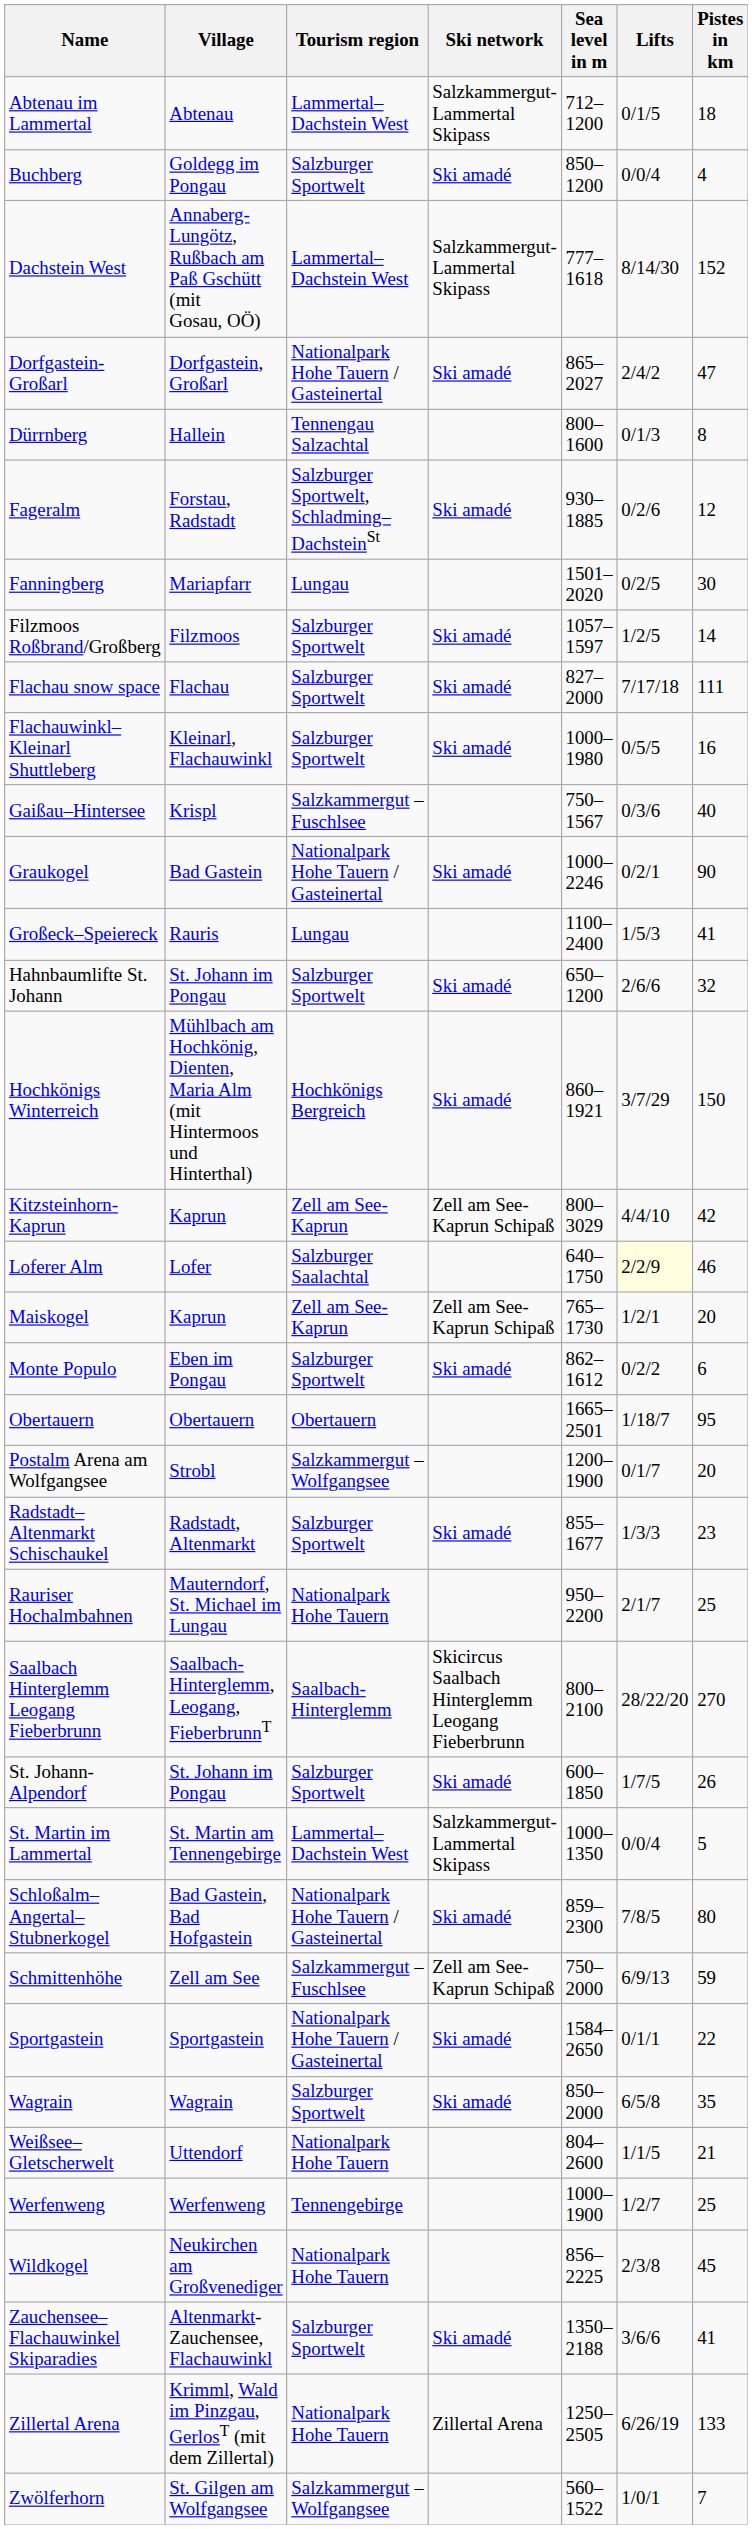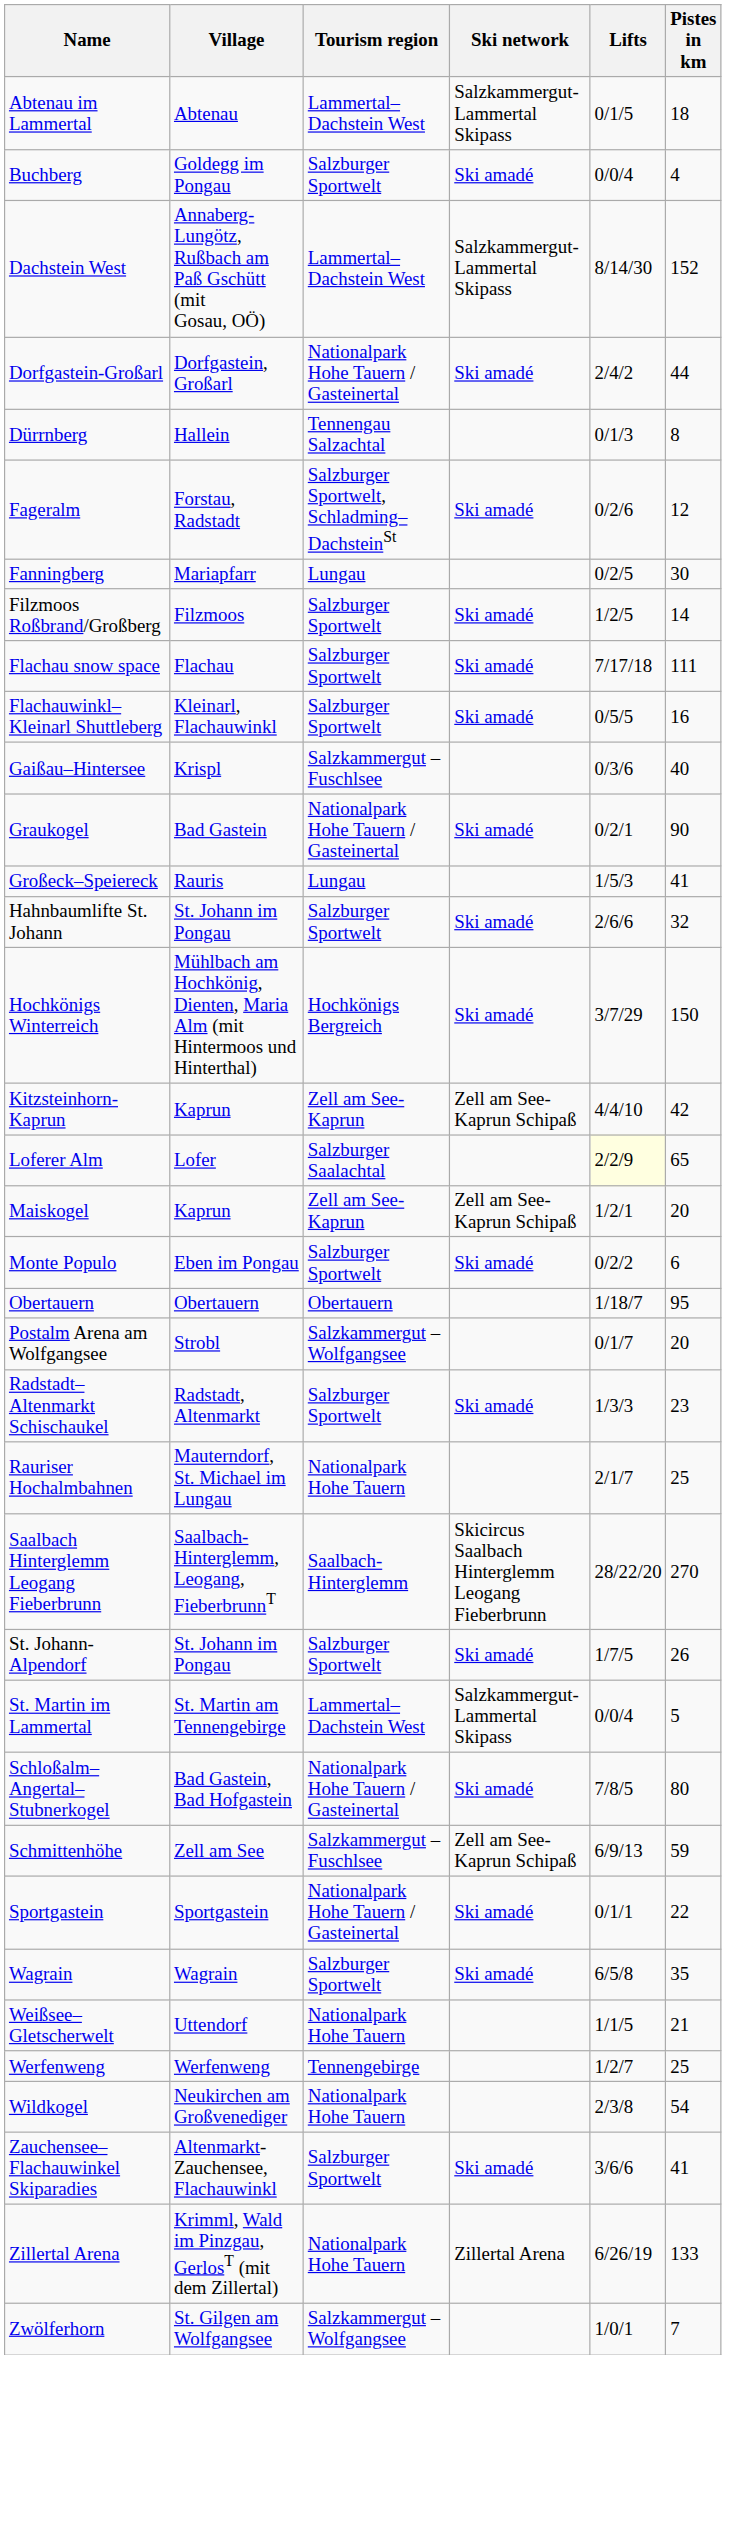 <table class="wikitable sortable zebra">
 <tr>
 <th>Name</th>
 <th>Village</th>
 <th>Tourism region</th>
 <th>Ski network</th>
-<th>Sea level<br>in m</th>
 <th>Lifts</th>
 <th>Pistes<br>in km</th>
 </tr>
 <tr>
 <td><a href='#'>Abtenau im Lammertal</a></td>
 <td><a href='#'>Abtenau</a></td>
 <td><a href='#'>Lammertal–Dachstein West</a></td>
 <td>Salzkammergut-Lammertal Skipass</td>
-<td>712–1200</td>
 <td>0/1/5</td>
 <td>18</td>
 </tr>
 <tr>
 <td><a href='#'>Buchberg</a></td>
 <td><a href='#'>Goldegg im Pongau</a></td>
 <td><a href='#'>Salzburger Sportwelt</a></td>
 <td><a href='#'>Ski amadé</a></td>
-<td>850–1200</td>
 <td>0/0/4</td>
 <td>4</td>
 </tr>
 <tr>
 <td><a href='#'>Dachstein West</a></td>
 <td><a href='#'>Annaberg-Lungötz</a>, <a href='#'>Rußbach am Paß Gschütt</a> (mit Gosau, OÖ)</td>
 <td><a href='#'>Lammertal–Dachstein West</a></td>
 <td>Salzkammergut-Lammertal Skipass</td>
-<td>777–1618</td>
 <td>8/14/30</td>
 <td>152</td>
 </tr>
 <tr>
 <td><a href='#'>Dorfgastein-Großarl</a></td>
 <td><a href='#'>Dorfgastein</a>, <a href='#'>Großarl</a></td>
 <td><a href='#'>Nationalpark Hohe Tauern</a> / <a href='#'>Gasteinertal</a></td>
 <td><a href='#'>Ski amadé</a></td>
-<td>865–2027</td>
 <td>2/4/2</td>
-<td>47</td>
+<td>44</td>
 </tr>
 <tr>
 <td><a href='#'>Dürrnberg</a></td>
 <td><a href='#'>Hallein</a></td>
 <td><a href='#'>Tennengau Salzachtal</a></td>
 <td></td>
-<td>800–1600</td>
 <td>0/1/3</td>
 <td>8</td>
 </tr>
 <tr>
 <td><a href='#'>Fageralm</a></td>
 <td><a href='#'>Forstau</a>, <a href='#'>Radstadt</a></td>
 <td><a href='#'>Salzburger Sportwelt</a>, <a href='#'>Schladming–Dachstein</a><sup>St</sup></td>
 <td><a href='#'>Ski amadé</a></td>
-<td>930–1885</td>
 <td>0/2/6</td>
 <td>12</td>
 </tr>
 <tr>
 <td><a href='#'>Fanningberg</a></td>
 <td><a href='#'>Mariapfarr</a></td>
 <td><a href='#'>Lungau</a></td>
 <td></td>
-<td>1501–2020</td>
 <td>0/2/5</td>
 <td>30</td>
 </tr>
 <tr>
 <td>Filzmoos <a href='#'>Roßbrand</a>/Großberg</td>
 <td><a href='#'>Filzmoos</a></td>
 <td><a href='#'>Salzburger Sportwelt</a></td>
 <td><a href='#'>Ski amadé</a></td>
-<td>1057–1597</td>
 <td>1/2/5</td>
 <td>14</td>
 </tr>
 <tr>
 <td><a href='#'>Flachau snow space</a></td>
 <td><a href='#'>Flachau</a></td>
 <td><a href='#'>Salzburger Sportwelt</a></td>
 <td><a href='#'>Ski amadé</a></td>
-<td>827–2000</td>
 <td>7/17/18</td>
 <td>111</td>
 </tr>
 <tr>
 <td><a href='#'>Flachauwinkl–Kleinarl Shuttleberg</a></td>
 <td><a href='#'>Kleinarl</a>, <a href='#'>Flachauwinkl</a></td>
 <td><a href='#'>Salzburger Sportwelt</a></td>
 <td><a href='#'>Ski amadé</a></td>
-<td>1000–1980</td>
 <td>0/5/5</td>
 <td>16</td>
 </tr>
 <tr>
 <td><a href='#'>Gaißau–Hintersee</a></td>
 <td><a href='#'>Krispl</a></td>
 <td><a href='#'>Salzkammergut</a> – <a href='#'>Fuschlsee</a></td>
 <td></td>
-<td>750–1567</td>
 <td>0/3/6</td>
 <td>40</td>
 </tr>
 <tr>
 <td><a href='#'>Graukogel</a></td>
 <td><a href='#'>Bad Gastein</a></td>
 <td><a href='#'>Nationalpark Hohe Tauern</a> / <a href='#'>Gasteinertal</a></td>
 <td><a href='#'>Ski amadé</a></td>
-<td>1000–2246</td>
 <td>0/2/1</td>
 <td>90</td>
 </tr>
 <tr>
 <td><a href='#'>Großeck–Speiereck</a></td>
 <td><a href='#'>Rauris</a></td>
 <td><a href='#'>Lungau</a></td>
 <td></td>
-<td>1100–2400</td>
 <td>1/5/3</td>
 <td>41</td>
 </tr>
 <tr>
 <td>Hahnbaumlifte St. Johann</td>
 <td><a href='#'>St. Johann im Pongau</a></td>
 <td><a href='#'>Salzburger Sportwelt</a></td>
 <td><a href='#'>Ski amadé</a></td>
-<td>650–1200</td>
 <td>2/6/6</td>
 <td>32</td>
 </tr>
 <tr>
 <td><a href='#'>Hochkönigs Winterreich</a></td>
 <td><a href='#'>Mühlbach am Hochkönig</a>, <a href='#'>Dienten</a>, <a href='#'>Maria Alm</a> (mit Hintermoos und Hinterthal)</td>
 <td><a href='#'>Hochkönigs Bergreich</a></td>
 <td><a href='#'>Ski amadé</a></td>
-<td>860–1921</td>
 <td>3/7/29</td>
 <td>150</td>
 </tr>
 <tr>
 <td><a href='#'>Kitzsteinhorn-Kaprun</a></td>
 <td><a href='#'>Kaprun</a></td>
 <td><a href='#'>Zell am See-Kaprun</a></td>
 <td>Zell am See-Kaprun Schipaß</td>
-<td>800–3029</td>
 <td>4/4/10</td>
 <td>42</td>
 </tr>
 <tr>
 <td><a href='#'>Loferer Alm</a></td>
 <td><a href='#'>Lofer</a></td>
 <td><a href='#'>Salzburger Saalachtal</a></td>
 <td></td>
-<td>640–1750</td>
 <td style="background: lightyellow;">2/2/9</td>
-<td>46</td>
+<td>65</td>
 </tr>
 <tr>
 <td><a href='#'>Maiskogel</a></td>
 <td><a href='#'>Kaprun</a></td>
 <td><a href='#'>Zell am See-Kaprun</a></td>
 <td>Zell am See-Kaprun Schipaß</td>
-<td>765–1730</td>
 <td>1/2/1</td>
 <td>20</td>
 </tr>
 <tr>
 <td><a href='#'>Monte Populo</a></td>
 <td><a href='#'>Eben im Pongau</a></td>
 <td><a href='#'>Salzburger Sportwelt</a></td>
 <td><a href='#'>Ski amadé</a></td>
-<td>862–1612</td>
 <td>0/2/2</td>
 <td>6</td>
 </tr>
 <tr>
 <td><a href='#'>Obertauern</a></td>
 <td><a href='#'>Obertauern</a></td>
 <td><a href='#'>Obertauern</a></td>
 <td></td>
-<td>1665–2501</td>
 <td>1/18/7</td>
 <td>95</td>
 </tr>
 <tr>
 <td><a href='#'>Postalm</a> Arena am Wolfgangsee</td>
 <td><a href='#'>Strobl</a></td>
 <td><a href='#'>Salzkammergut</a> – <a href='#'>Wolfgangsee</a></td>
 <td></td>
-<td>1200–1900</td>
 <td>0/1/7</td>
 <td>20</td>
 </tr>
 <tr>
 <td><a href='#'>Radstadt–Altenmarkt Schischaukel</a></td>
 <td><a href='#'>Radstadt</a>, <a href='#'>Altenmarkt</a></td>
 <td><a href='#'>Salzburger Sportwelt</a></td>
 <td><a href='#'>Ski amadé</a></td>
-<td>855–1677</td>
 <td>1/3/3</td>
 <td>23</td>
 </tr>
 <tr>
 <td><a href='#'>Rauriser Hochalmbahnen</a></td>
 <td><a href='#'>Mauterndorf</a>, <a href='#'>St. Michael im Lungau</a></td>
 <td><a href='#'>Nationalpark Hohe Tauern</a></td>
 <td></td>
-<td>950–2200</td>
 <td>2/1/7</td>
 <td>25</td>
 </tr>
 <tr>
 <td><a href='#'>Saalbach Hinterglemm Leogang Fieberbrunn</a></td>
 <td><a href='#'>Saalbach-Hinterglemm</a>, <a href='#'>Leogang</a>, <a href='#'>Fieberbrunn</a><sup>T</sup></td>
 <td><a href='#'>Saalbach-Hinterglemm</a></td>
 <td>Skicircus Saalbach Hinterglemm Leogang Fieberbrunn</td>
-<td>800–2100</td>
 <td>28/22/20</td>
 <td>270</td>
 </tr>
 <tr>
 <td>St. Johann-<a href='#'>Alpendorf</a></td>
 <td><a href='#'>St. Johann im Pongau</a></td>
 <td><a href='#'>Salzburger Sportwelt</a></td>
 <td><a href='#'>Ski amadé</a></td>
-<td>600–1850</td>
 <td>1/7/5</td>
 <td>26</td>
 </tr>
 <tr>
 <td><a href='#'>St. Martin im Lammertal</a></td>
 <td><a href='#'>St. Martin am Tennengebirge</a></td>
 <td><a href='#'>Lammertal–Dachstein West</a></td>
 <td>Salzkammergut-Lammertal Skipass</td>
-<td>1000–1350</td>
 <td>0/0/4</td>
 <td>5</td>
 </tr>
 <tr>
 <td><a href='#'>Schloßalm–Angertal–Stubnerkogel</a></td>
 <td><a href='#'>Bad Gastein</a>, <a href='#'>Bad Hofgastein</a></td>
 <td><a href='#'>Nationalpark Hohe Tauern</a> / <a href='#'>Gasteinertal</a></td>
 <td><a href='#'>Ski amadé</a></td>
-<td>859–2300</td>
 <td>7/8/5</td>
 <td>80</td>
 </tr>
 <tr>
 <td><a href='#'>Schmittenhöhe</a></td>
 <td><a href='#'>Zell am See</a></td>
 <td><a href='#'>Salzkammergut</a> – <a href='#'>Fuschlsee</a></td>
 <td>Zell am See-Kaprun Schipaß</td>
-<td>750–2000</td>
 <td>6/9/13</td>
 <td>59</td>
 </tr>
 <tr>
 <td><a href='#'>Sportgastein</a></td>
 <td><a href='#'>Sportgastein</a></td>
 <td><a href='#'>Nationalpark Hohe Tauern</a> / <a href='#'>Gasteinertal</a></td>
 <td><a href='#'>Ski amadé</a></td>
-<td>1584–2650</td>
 <td>0/1/1</td>
 <td>22</td>
 </tr>
 <tr>
 <td><a href='#'>Wagrain</a></td>
 <td><a href='#'>Wagrain</a></td>
 <td><a href='#'>Salzburger Sportwelt</a></td>
 <td><a href='#'>Ski amadé</a></td>
-<td>850–2000</td>
 <td>6/5/8</td>
 <td>35</td>
 </tr>
 <tr>
 <td><a href='#'>Weißsee–Gletscherwelt</a></td>
 <td><a href='#'>Uttendorf</a></td>
 <td><a href='#'>Nationalpark Hohe Tauern</a></td>
 <td></td>
-<td>804–2600</td>
 <td>1/1/5</td>
 <td>21</td>
 </tr>
 <tr>
 <td><a href='#'>Werfenweng</a></td>
 <td><a href='#'>Werfenweng</a></td>
 <td><a href='#'>Tennengebirge</a></td>
 <td></td>
-<td>1000–1900</td>
 <td>1/2/7</td>
 <td>25</td>
 </tr>
 <tr>
 <td><a href='#'>Wildkogel</a></td>
 <td><a href='#'>Neukirchen am Großvenediger</a></td>
 <td><a href='#'>Nationalpark Hohe Tauern</a></td>
 <td></td>
-<td>856–2225</td>
 <td>2/3/8</td>
-<td>45</td>
+<td>54</td>
 </tr>
 <tr>
 <td><a href='#'>Zauchensee–Flachauwinkel Skiparadies</a></td>
 <td><a href='#'>Altenmarkt</a>-Zauchensee, <a href='#'>Flachauwinkl</a></td>
 <td><a href='#'>Salzburger Sportwelt</a></td>
 <td><a href='#'>Ski amadé</a></td>
-<td>1350–2188</td>
 <td>3/6/6</td>
 <td>41</td>
 </tr>
 <tr>
 <td><a href='#'>Zillertal Arena</a></td>
 <td><a href='#'>Krimml</a>, <a href='#'>Wald im Pinzgau</a>, <a href='#'>Gerlos</a><sup>T</sup> (mit dem Zillertal)</td>
 <td><a href='#'>Nationalpark Hohe Tauern</a></td>
 <td>Zillertal Arena</td>
-<td>1250–2505</td>
 <td>6/26/19</td>
 <td>133</td>
 </tr>
 <tr>
 <td><a href='#'>Zwölferhorn</a></td>
 <td><a href='#'>St. Gilgen am Wolfgangsee</a></td>
 <td><a href='#'>Salzkammergut</a> – <a href='#'>Wolfgangsee</a></td>
 <td></td>
-<td>560–1522</td>
 <td>1/0/1</td>
 <td>7</td>
 </tr>
 </table>
